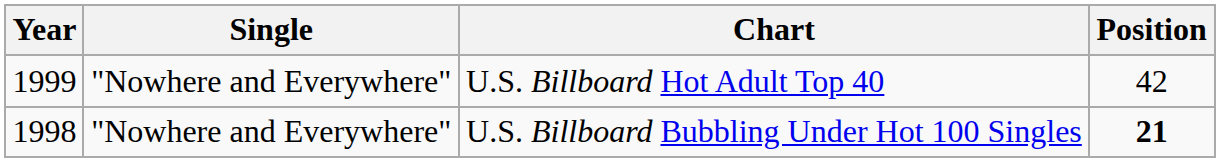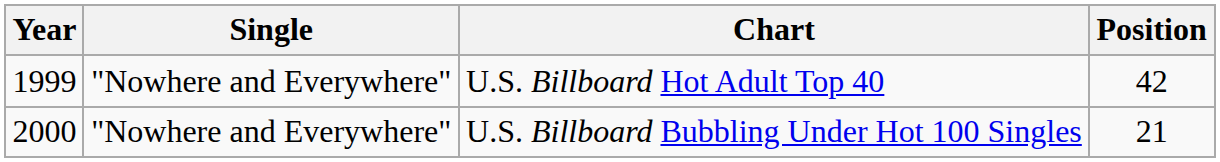 <table class="wikitable">
 <tr>
 <th>Year</th>
 <th>Single</th>
 <th>Chart</th>
 <th>Position</th>
 </tr>
 <tr>
 <td>1999</td>
 <td>"Nowhere and Everywhere"</td>
 <td>U.S. <em>Billboard</em> <a href='#'>Hot Adult Top 40</a></td>
 <td align="center">42</td>
 </tr>
 <tr>
-<td>1998</td>
+<td>2000</td>
 <td>"Nowhere and Everywhere"</td>
 <td>U.S. <em>Billboard</em> <a href='#'>Bubbling Under Hot 100 Singles</a></td>
-<td align="center"><strong>21</strong></td>
+<td align="center">21</td>
 </tr>
 <tr>
 </tr>
 </table>
